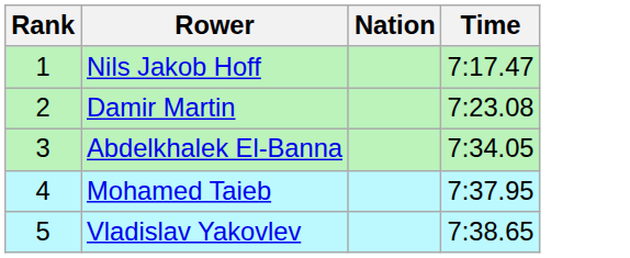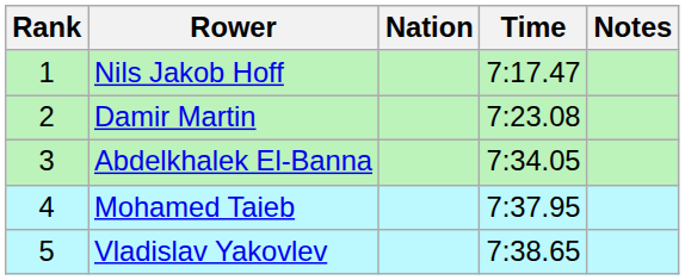 <table class="wikitable sortable" style="text-align:center">
 <tr>
 <th>Rank</th>
 <th>Rower</th>
 <th>Nation</th>
 <th>Time</th>
+<th>Notes</th>
 </tr>
 <tr bgcolor=bbf3bb>
 <td>1</td>
 <td align=left><a href='#'>Nils Jakob Hoff</a></td>
 <td align=left></td>
 <td>7:17.47</td>
+<td></td>
 </tr>
 <tr bgcolor=bbf3bb>
 <td>2</td>
 <td align=left><a href='#'>Damir Martin</a></td>
 <td align=left></td>
 <td>7:23.08</td>
+<td></td>
 </tr>
 <tr bgcolor=bbf3bb>
 <td>3</td>
 <td align=left><a href='#'>Abdelkhalek El-Banna</a></td>
 <td align=left></td>
 <td>7:34.05</td>
+<td></td>
 </tr>
 <tr bgcolor=bbf9ff>
 <td>4</td>
 <td align=left><a href='#'>Mohamed Taieb</a></td>
 <td align=left></td>
 <td>7:37.95</td>
+<td></td>
 </tr>
 <tr bgcolor=bbf9ff>
 <td>5</td>
 <td align=left><a href='#'>Vladislav Yakovlev</a></td>
 <td align=left></td>
 <td>7:38.65</td>
+<td></td>
 </tr>
 </table>
